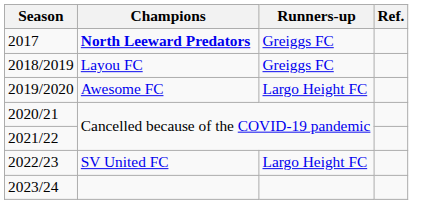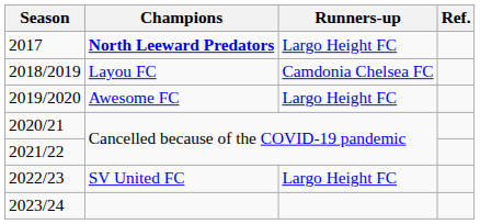 <table class="wikitable sortable">
 <tr style="background:beige;">
 <th>Season</th>
 <th>Champions</th>
 <th>Runners-up</th>
 <th>Ref.</th>
 </tr>
 <tr>
 <td>2017</td>
 <td><strong><a href='#'>North Leeward Predators</a></strong></td>
-<td><a href='#'>Greiggs FC</a></td>
+<td><a href='#'>Largo Height FC</a></td>
 <td align=center></td>
 </tr>
 <tr>
 <td>2018/2019</td>
 <td><a href='#'>Layou FC</a></td>
-<td><a href='#'>Greiggs FC</a></td>
+<td><a href='#'>Camdonia Chelsea FC</a></td>
 <td align=center></td>
 </tr>
 <tr>
 <td>2019/2020</td>
 <td><a href='#'>Awesome FC</a></td>
 <td><a href='#'>Largo Height FC</a></td>
 <td align=center></td>
 </tr>
 <tr>
 <td>2020/21</td>
 <td rowspan=2; colspan=2>Cancelled because of the <a href='#'>COVID-19 pandemic</a></td>
 <td align=center></td>
 </tr>
 <tr>
 <td>2021/22</td>
 <td align=center></td>
 </tr>
 <tr>
 <td>2022/23</td>
 <td><a href='#'>SV United FC</a></td>
 <td><a href='#'>Largo Height FC</a></td>
 <td align=center></td>
 </tr>
 <tr>
 <td>2023/24</td>
 <td></td>
 <td></td>
 <td align=center></td>
 </tr>
 </table>
